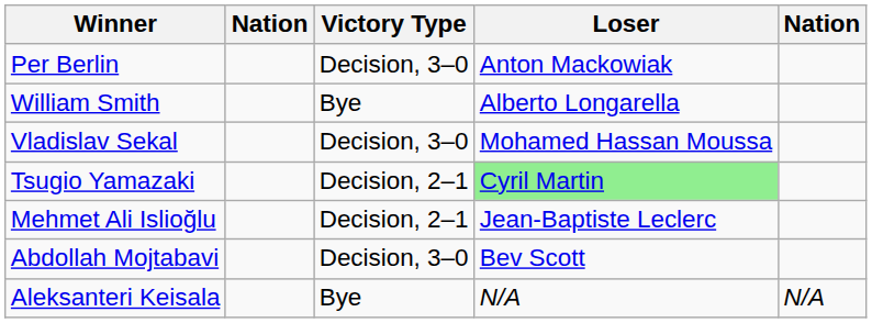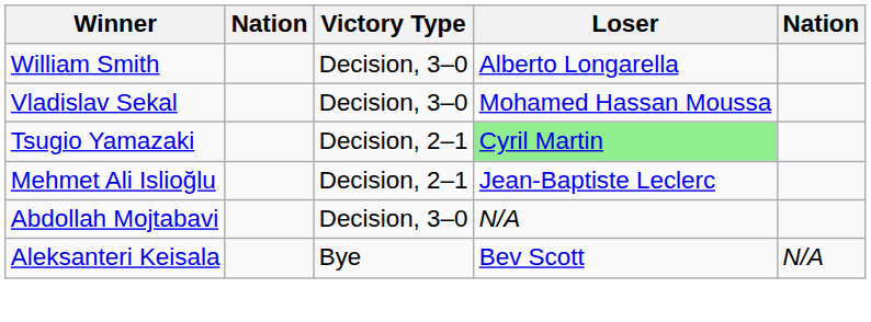 <table class="wikitable sortable" style="text-align:left;">
 <tr>
 <th>Winner</th>
 <th>Nation</th>
 <th>Victory Type</th>
 <th>Loser</th>
 <th>Nation</th>
 </tr>
 <tr>
-<td><a href='#'>Per Berlin</a></td>
+<td><a href='#'>William Smith</a></td>
 <td></td>
 <td>Decision, 3–0</td>
-<td><a href='#'>Anton Mackowiak</a></td>
-<td></td>
-</tr>
-<tr>
-<td><a href='#'>William Smith</a></td>
-<td></td>
-<td>Bye</td>
 <td><a href='#'>Alberto Longarella</a></td>
 <td></td>
 </tr>
 <tr>
 <td><a href='#'>Vladislav Sekal</a></td>
 <td></td>
 <td>Decision, 3–0</td>
 <td><a href='#'>Mohamed Hassan Moussa</a></td>
 <td></td>
 </tr>
 <tr>
 <td><a href='#'>Tsugio Yamazaki</a></td>
 <td></td>
 <td>Decision, 2–1</td>
 <td style="background: lightgreen;"><a href='#'>Cyril Martin</a></td>
 <td></td>
 </tr>
 <tr>
 <td><a href='#'>Mehmet Ali Islioğlu</a></td>
 <td></td>
 <td>Decision, 2–1</td>
 <td><a href='#'>Jean-Baptiste Leclerc</a></td>
 <td></td>
 </tr>
 <tr>
 <td><a href='#'>Abdollah Mojtabavi</a></td>
 <td></td>
 <td>Decision, 3–0</td>
-<td><a href='#'>Bev Scott</a></td>
+<td><em>N/A</em></td>
 <td></td>
 </tr>
 <tr>
 <td><a href='#'>Aleksanteri Keisala</a></td>
 <td></td>
 <td>Bye</td>
-<td><em>N/A</em></td>
+<td><a href='#'>Bev Scott</a></td>
 <td><em>N/A</em></td>
 </tr>
 </table>
